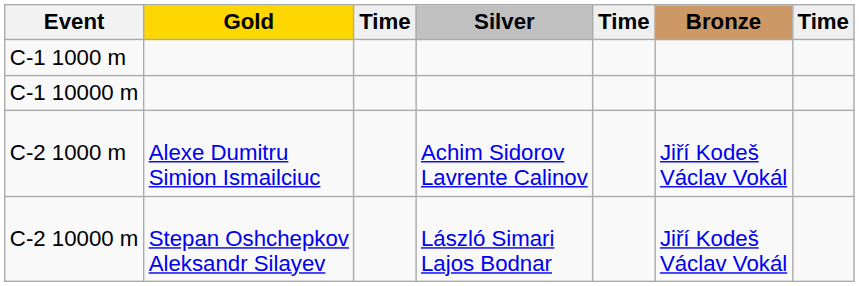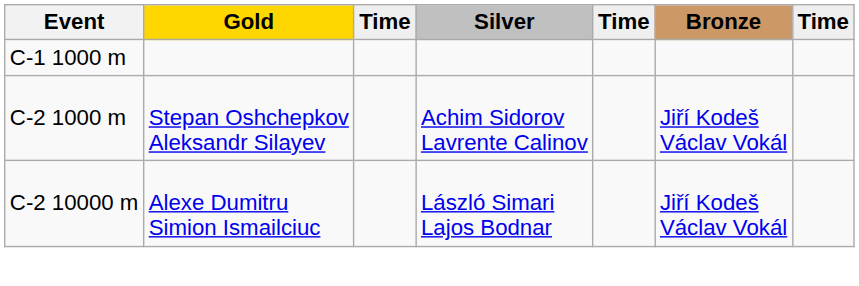 <table class="wikitable">
 <tr>
 <th>Event</th>
 <td align=center bgcolor="gold"><strong>Gold</strong></td>
 <td align=center bgcolor="EFEFEF"><strong>Time</strong></td>
 <td align=center bgcolor="silver"><strong>Silver</strong></td>
 <td align=center bgcolor="EFEFEF"><strong>Time</strong></td>
 <td align=center bgcolor="CC9966"><strong>Bronze</strong></td>
 <td align=center bgcolor="EFEFEF"><strong>Time</strong></td>
 </tr>
 <tr>
 <td>C-1 1000 m</td>
 <td></td>
 <td></td>
 <td></td>
 <td></td>
 <td></td>
 <td></td>
 </tr>
 <tr>
-<td>C-1 10000 m</td>
-<td></td>
-<td></td>
-<td></td>
-<td></td>
-<td></td>
-<td></td>
-</tr>
-<tr>
 <td>C-2 1000 m</td>
-<td><br><a href='#'>Alexe Dumitru</a><br><a href='#'>Simion Ismailciuc</a></td>
+<td><br><a href='#'>Stepan Oshchepkov</a><br><a href='#'>Aleksandr Silayev</a></td>
 <td></td>
 <td><br><a href='#'>Achim Sidorov</a><br><a href='#'>Lavrente Calinov</a></td>
 <td></td>
 <td><br><a href='#'>Jiří Kodeš</a><br><a href='#'>Václav Vokál</a></td>
 <td></td>
 </tr>
 <tr>
 <td>C-2 10000 m</td>
-<td><br><a href='#'>Stepan Oshchepkov</a><br><a href='#'>Aleksandr Silayev</a></td>
+<td><br><a href='#'>Alexe Dumitru</a><br><a href='#'>Simion Ismailciuc</a></td>
 <td></td>
 <td><br><a href='#'>László Simari</a><br><a href='#'>Lajos Bodnar</a></td>
 <td></td>
 <td><br><a href='#'>Jiří Kodeš</a><br><a href='#'>Václav Vokál</a></td>
 <td></td>
 </tr>
 </table>
